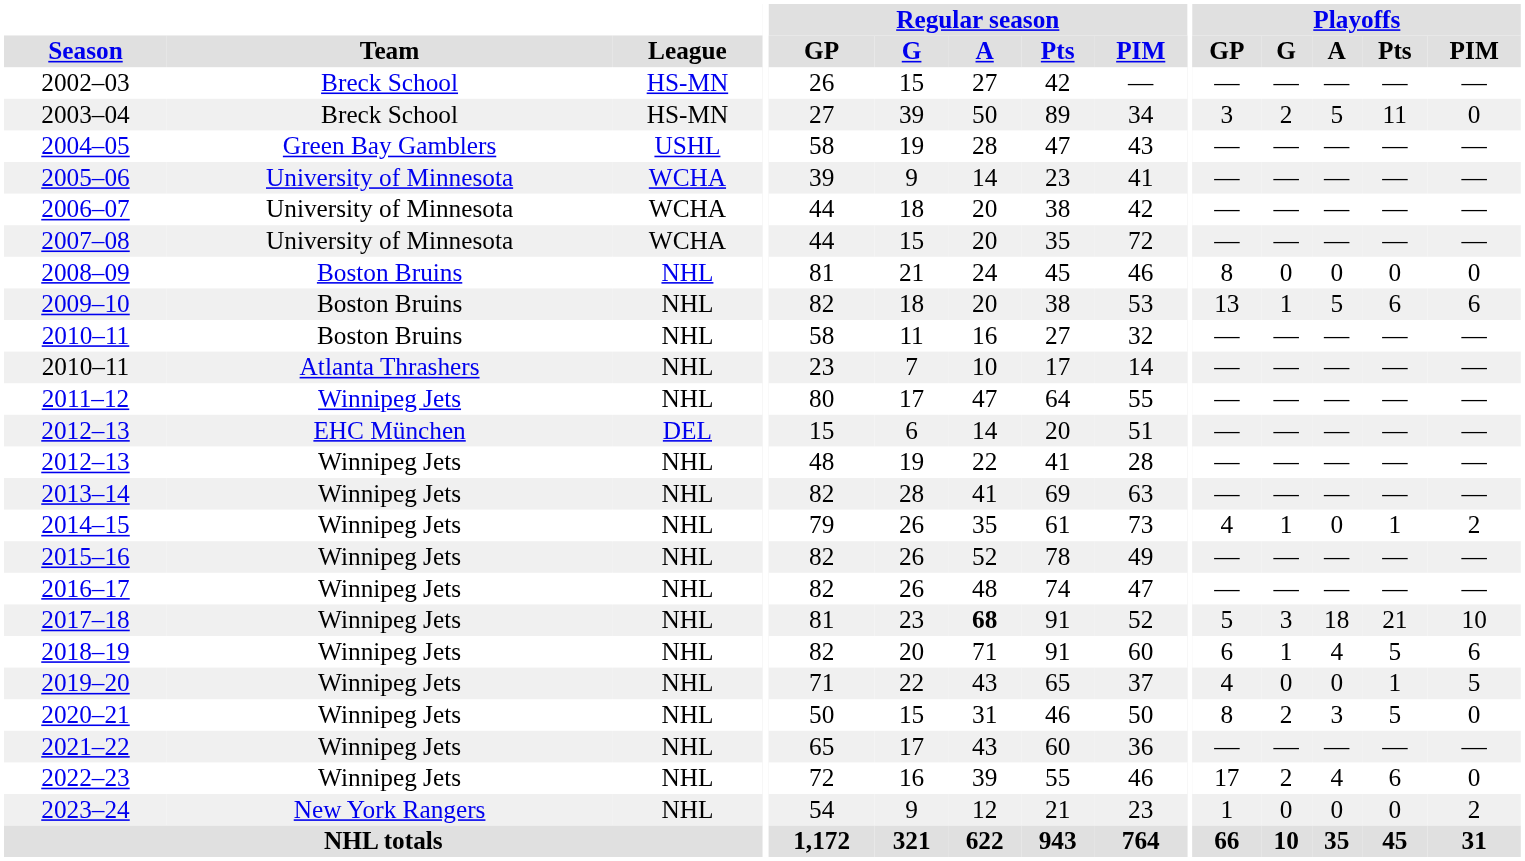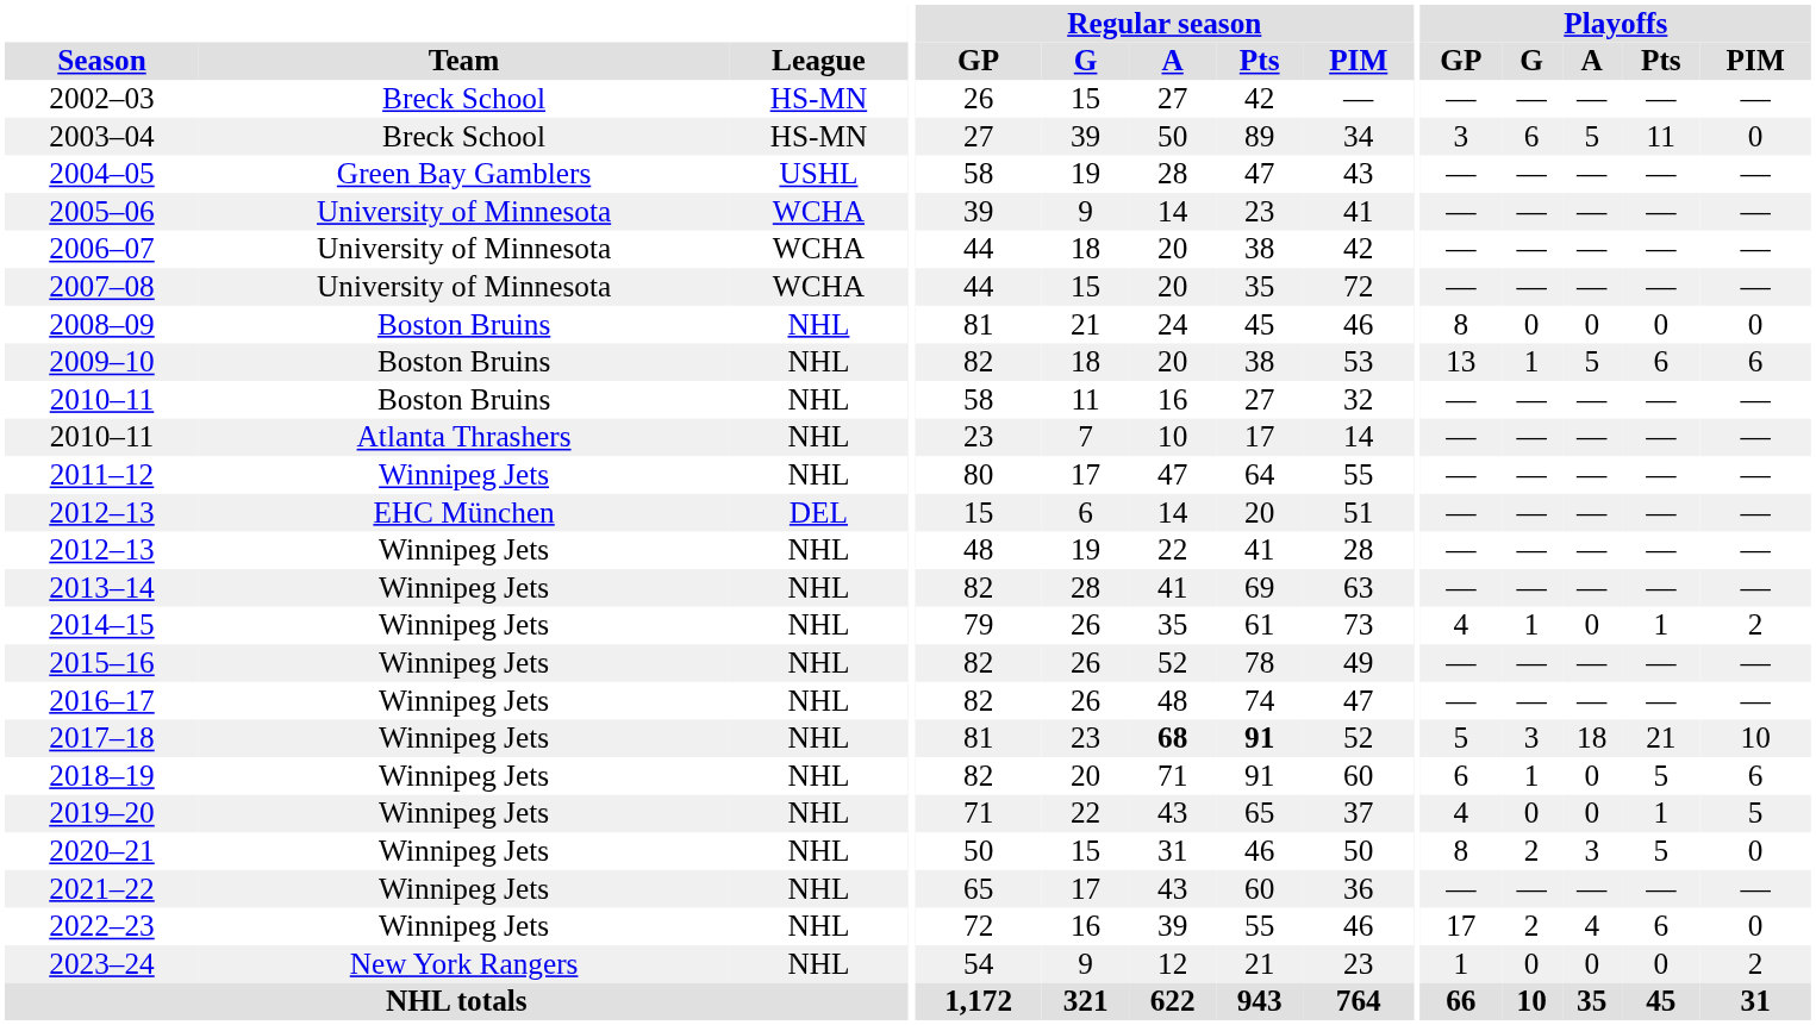 <table border="0" cellpadding="1" cellspacing="0" style="text-align:center; width:60em;">
 <tr style="background:#e0e0e0;">
 <th colspan="3" style="background:#ffffff;"></th>
 <th rowspan="99" style="background:#ffffff;"></th>
 <th colspan="5"><a href='#'>Regular season</a></th>
 <th rowspan="99" style="background:#ffffff;"></th>
 <th colspan="5"><a href='#'>Playoffs</a></th>
 </tr>
 <tr style="background:#e0e0e0;">
 <th><a href='#'>Season</a></th>
 <th>Team</th>
 <th>League</th>
 <th>GP</th>
 <th><a href='#'>G</a></th>
 <th><a href='#'>A</a></th>
 <th><a href='#'>Pts</a></th>
 <th><a href='#'>PIM</a></th>
 <th>GP</th>
 <th>G</th>
 <th>A</th>
 <th>Pts</th>
 <th>PIM</th>
 </tr>
 <tr>
 <td>2002–03</td>
 <td><a href='#'>Breck School</a></td>
 <td><a href='#'>HS-MN</a></td>
 <td>26</td>
 <td>15</td>
 <td>27</td>
 <td>42</td>
 <td>—</td>
 <td>—</td>
 <td>—</td>
 <td>—</td>
 <td>—</td>
 <td>—</td>
 </tr>
 <tr style="background:#f0f0f0;">
 <td>2003–04</td>
 <td>Breck School</td>
 <td>HS-MN</td>
 <td>27</td>
 <td>39</td>
 <td>50</td>
 <td>89</td>
 <td>34</td>
 <td>3</td>
-<td>2</td>
+<td>6</td>
 <td>5</td>
 <td>11</td>
 <td>0</td>
 </tr>
 <tr>
 <td><a href='#'>2004–05</a></td>
 <td><a href='#'>Green Bay Gamblers</a></td>
 <td><a href='#'>USHL</a></td>
 <td>58</td>
 <td>19</td>
 <td>28</td>
 <td>47</td>
 <td>43</td>
 <td>—</td>
 <td>—</td>
 <td>—</td>
 <td>—</td>
 <td>—</td>
 </tr>
 <tr style="background:#f0f0f0;">
 <td><a href='#'>2005–06</a></td>
 <td><a href='#'>University of Minnesota</a></td>
 <td><a href='#'>WCHA</a></td>
 <td>39</td>
 <td>9</td>
 <td>14</td>
 <td>23</td>
 <td>41</td>
 <td>—</td>
 <td>—</td>
 <td>—</td>
 <td>—</td>
 <td>—</td>
 </tr>
 <tr>
 <td><a href='#'>2006–07</a></td>
 <td>University of Minnesota</td>
 <td>WCHA</td>
 <td>44</td>
 <td>18</td>
 <td>20</td>
 <td>38</td>
 <td>42</td>
 <td>—</td>
 <td>—</td>
 <td>—</td>
 <td>—</td>
 <td>—</td>
 </tr>
 <tr style="background:#f0f0f0;">
 <td><a href='#'>2007–08</a></td>
 <td>University of Minnesota</td>
 <td>WCHA</td>
 <td>44</td>
 <td>15</td>
 <td>20</td>
 <td>35</td>
 <td>72</td>
 <td>—</td>
 <td>—</td>
 <td>—</td>
 <td>—</td>
 <td>—</td>
 </tr>
 <tr>
 <td><a href='#'>2008–09</a></td>
 <td><a href='#'>Boston Bruins</a></td>
 <td><a href='#'>NHL</a></td>
 <td>81</td>
 <td>21</td>
 <td>24</td>
 <td>45</td>
 <td>46</td>
 <td>8</td>
 <td>0</td>
 <td>0</td>
 <td>0</td>
 <td>0</td>
 </tr>
 <tr style="background:#f0f0f0;">
 <td><a href='#'>2009–10</a></td>
 <td>Boston Bruins</td>
 <td>NHL</td>
 <td>82</td>
 <td>18</td>
 <td>20</td>
 <td>38</td>
 <td>53</td>
 <td>13</td>
 <td>1</td>
 <td>5</td>
 <td>6</td>
 <td>6</td>
 </tr>
 <tr>
 <td><a href='#'>2010–11</a></td>
 <td>Boston Bruins</td>
 <td>NHL</td>
 <td>58</td>
 <td>11</td>
 <td>16</td>
 <td>27</td>
 <td>32</td>
 <td>—</td>
 <td>—</td>
 <td>—</td>
 <td>—</td>
 <td>—</td>
 </tr>
 <tr style="background:#f0f0f0;">
 <td>2010–11</td>
 <td><a href='#'>Atlanta Thrashers</a></td>
 <td>NHL</td>
 <td>23</td>
 <td>7</td>
 <td>10</td>
 <td>17</td>
 <td>14</td>
 <td>—</td>
 <td>—</td>
 <td>—</td>
 <td>—</td>
 <td>—</td>
 </tr>
 <tr>
 <td><a href='#'>2011–12</a></td>
 <td><a href='#'>Winnipeg Jets</a></td>
 <td>NHL</td>
 <td>80</td>
 <td>17</td>
 <td>47</td>
 <td>64</td>
 <td>55</td>
 <td>—</td>
 <td>—</td>
 <td>—</td>
 <td>—</td>
 <td>—</td>
 </tr>
 <tr style="background:#f0f0f0;">
 <td><a href='#'>2012–13</a></td>
 <td><a href='#'>EHC München</a></td>
 <td><a href='#'>DEL</a></td>
 <td>15</td>
 <td>6</td>
 <td>14</td>
 <td>20</td>
 <td>51</td>
 <td>—</td>
 <td>—</td>
 <td>—</td>
 <td>—</td>
 <td>—</td>
 </tr>
 <tr>
 <td><a href='#'>2012–13</a></td>
 <td>Winnipeg Jets</td>
 <td>NHL</td>
 <td>48</td>
 <td>19</td>
 <td>22</td>
 <td>41</td>
 <td>28</td>
 <td>—</td>
 <td>—</td>
 <td>—</td>
 <td>—</td>
 <td>—</td>
 </tr>
 <tr style="background:#f0f0f0;">
 <td><a href='#'>2013–14</a></td>
 <td>Winnipeg Jets</td>
 <td>NHL</td>
 <td>82</td>
 <td>28</td>
 <td>41</td>
 <td>69</td>
 <td>63</td>
 <td>—</td>
 <td>—</td>
 <td>—</td>
 <td>—</td>
 <td>—</td>
 </tr>
 <tr>
 <td><a href='#'>2014–15</a></td>
 <td>Winnipeg Jets</td>
 <td>NHL</td>
 <td>79</td>
 <td>26</td>
 <td>35</td>
 <td>61</td>
 <td>73</td>
 <td>4</td>
 <td>1</td>
 <td>0</td>
 <td>1</td>
 <td>2</td>
 </tr>
 <tr style="background:#f0f0f0;">
 <td><a href='#'>2015–16</a></td>
 <td>Winnipeg Jets</td>
 <td>NHL</td>
 <td>82</td>
 <td>26</td>
 <td>52</td>
 <td>78</td>
 <td>49</td>
 <td>—</td>
 <td>—</td>
 <td>—</td>
 <td>—</td>
 <td>—</td>
 </tr>
 <tr>
 <td><a href='#'>2016–17</a></td>
 <td>Winnipeg Jets</td>
 <td>NHL</td>
 <td>82</td>
 <td>26</td>
 <td>48</td>
 <td>74</td>
 <td>47</td>
 <td>—</td>
 <td>—</td>
 <td>—</td>
 <td>—</td>
 <td>—</td>
 </tr>
 <tr style="background:#f0f0f0;">
 <td><a href='#'>2017–18</a></td>
 <td>Winnipeg Jets</td>
 <td>NHL</td>
 <td>81</td>
 <td>23</td>
 <td><strong>68</strong></td>
-<td>91</td>
+<td><strong>91</strong></td>
 <td>52</td>
 <td>5</td>
 <td>3</td>
 <td>18</td>
 <td>21</td>
 <td>10</td>
 </tr>
 <tr>
 <td><a href='#'>2018–19</a></td>
 <td>Winnipeg Jets</td>
 <td>NHL</td>
 <td>82</td>
 <td>20</td>
 <td>71</td>
 <td>91</td>
 <td>60</td>
 <td>6</td>
 <td>1</td>
-<td>4</td>
+<td>0</td>
 <td>5</td>
 <td>6</td>
 </tr>
 <tr style="background:#f0f0f0;">
 <td><a href='#'>2019–20</a></td>
 <td>Winnipeg Jets</td>
 <td>NHL</td>
 <td>71</td>
 <td>22</td>
 <td>43</td>
 <td>65</td>
 <td>37</td>
 <td>4</td>
 <td>0</td>
 <td>0</td>
 <td>1</td>
 <td>5</td>
 </tr>
 <tr>
 <td><a href='#'>2020–21</a></td>
 <td>Winnipeg Jets</td>
 <td>NHL</td>
 <td>50</td>
 <td>15</td>
 <td>31</td>
 <td>46</td>
 <td>50</td>
 <td>8</td>
 <td>2</td>
 <td>3</td>
 <td>5</td>
 <td>0</td>
 </tr>
 <tr style="background:#f0f0f0;">
 <td><a href='#'>2021–22</a></td>
 <td>Winnipeg Jets</td>
 <td>NHL</td>
 <td>65</td>
 <td>17</td>
 <td>43</td>
 <td>60</td>
 <td>36</td>
 <td>—</td>
 <td>—</td>
 <td>—</td>
 <td>—</td>
 <td>—</td>
 </tr>
 <tr>
 <td><a href='#'>2022–23</a></td>
 <td>Winnipeg Jets</td>
 <td>NHL</td>
 <td>72</td>
 <td>16</td>
 <td>39</td>
 <td>55</td>
 <td>46</td>
 <td>17</td>
 <td>2</td>
 <td>4</td>
 <td>6</td>
 <td>0</td>
 </tr>
 <tr style="background:#f0f0f0;">
 <td><a href='#'>2023–24</a></td>
 <td><a href='#'>New York Rangers</a></td>
 <td>NHL</td>
 <td>54</td>
 <td>9</td>
 <td>12</td>
 <td>21</td>
 <td>23</td>
 <td>1</td>
 <td>0</td>
 <td>0</td>
 <td>0</td>
 <td>2</td>
 </tr>
 <tr style="background:#e0e0e0;">
 <th colspan="3">NHL totals</th>
 <th>1,172</th>
 <th>321</th>
 <th>622</th>
 <th>943</th>
 <th>764</th>
 <th>66</th>
 <th>10</th>
 <th>35</th>
 <th>45</th>
 <th>31</th>
 </tr>
 </table>
